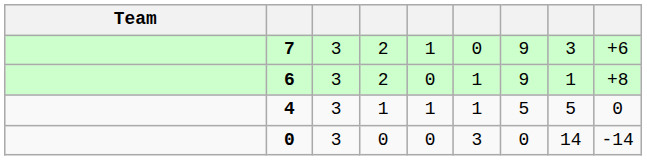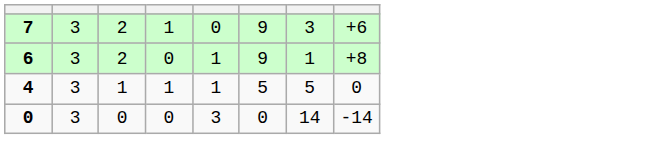 <table class="wikitable" style="text-align: center; font-size: 90%;">
 <tr>
-<th width="165">Team</th>
 <th width="25"></th>
 <th width="25"></th>
 <th width="25"></th>
 <th width="25"></th>
 <th width="25"></th>
 <th width="25"></th>
 <th width="25"></th>
 <th width="25"></th>
 </tr>
 <tr bgcolor=#ccffcc>
-<td align=left></td>
 <td><strong>7</strong></td>
 <td>3</td>
 <td>2</td>
 <td>1</td>
 <td>0</td>
 <td>9</td>
 <td>3</td>
 <td>+6</td>
 </tr>
 <tr bgcolor=#ccffcc>
-<td align=left></td>
 <td><strong>6</strong></td>
 <td>3</td>
 <td>2</td>
 <td>0</td>
 <td>1</td>
 <td>9</td>
 <td>1</td>
 <td>+8</td>
 </tr>
 <tr>
-<td align=left></td>
 <td><strong>4</strong></td>
 <td>3</td>
 <td>1</td>
 <td>1</td>
 <td>1</td>
 <td>5</td>
 <td>5</td>
 <td>0</td>
 </tr>
 <tr>
-<td align=left></td>
 <td><strong>0</strong></td>
 <td>3</td>
 <td>0</td>
 <td>0</td>
 <td>3</td>
 <td>0</td>
 <td>14</td>
 <td>-14</td>
 </tr>
 </table>
